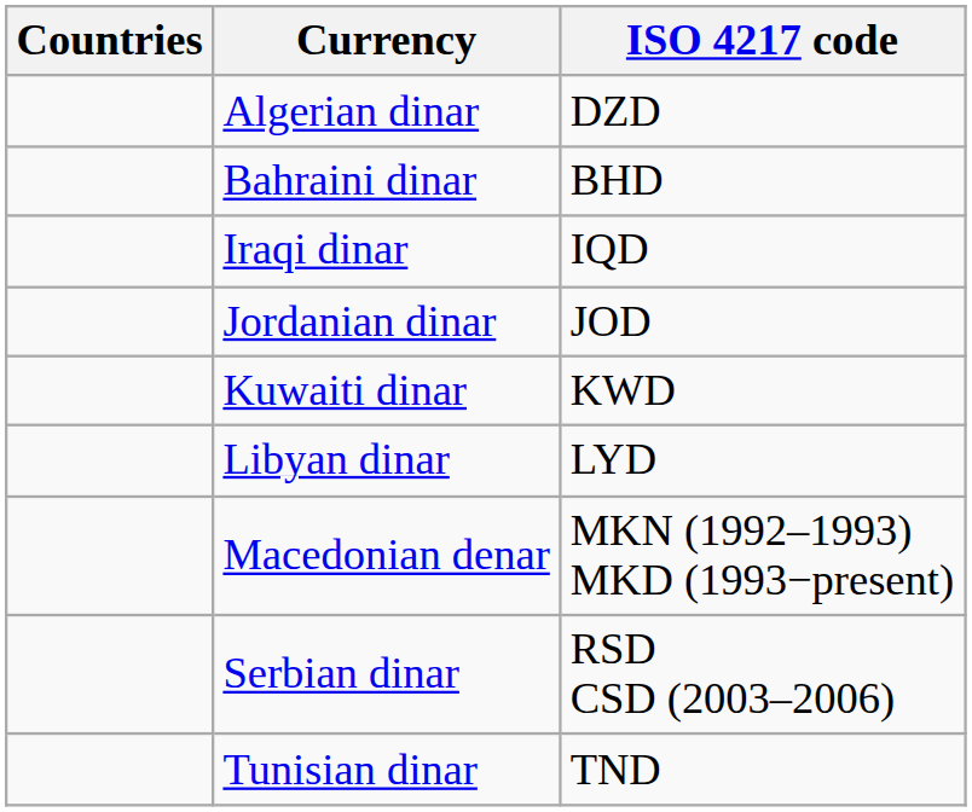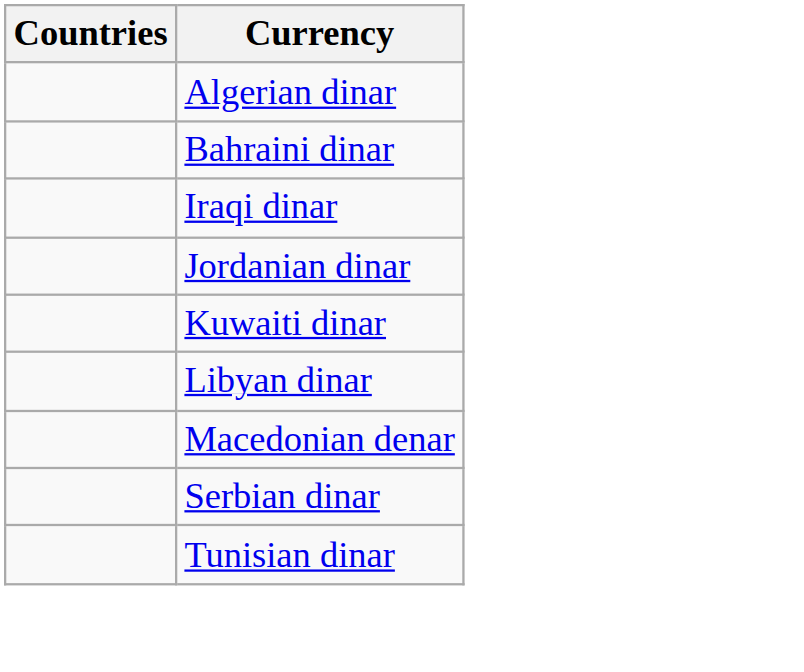 <table class="wikitable sortable">
 <tr>
 <th>Countries</th>
 <th>Currency</th>
-<th><a href='#'>ISO 4217</a> code</th>
 </tr>
 <tr>
 <td></td>
 <td><a href='#'>Algerian dinar</a></td>
-<td>DZD</td>
 </tr>
 <tr>
 <td></td>
 <td><a href='#'>Bahraini dinar</a></td>
-<td>BHD</td>
 </tr>
 <tr>
 <td></td>
 <td><a href='#'>Iraqi dinar</a></td>
-<td>IQD</td>
 </tr>
 <tr>
 <td></td>
 <td><a href='#'>Jordanian dinar</a></td>
-<td>JOD</td>
 </tr>
 <tr>
 <td></td>
 <td><a href='#'>Kuwaiti dinar</a></td>
-<td>KWD</td>
 </tr>
 <tr>
 <td></td>
 <td><a href='#'>Libyan dinar</a></td>
-<td>LYD</td>
 </tr>
 <tr>
 <td></td>
 <td><a href='#'>Macedonian denar</a></td>
-<td>MKN (1992–1993)<br>MKD (1993−present)</td>
 </tr>
 <tr>
 <td></td>
 <td><a href='#'>Serbian dinar</a></td>
-<td>RSD<br>CSD (2003–2006)</td>
 </tr>
 <tr>
 <td></td>
 <td><a href='#'>Tunisian dinar</a></td>
-<td>TND</td>
 </tr>
 </table>
